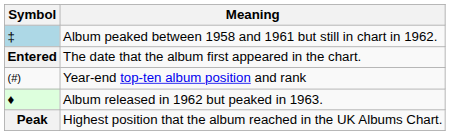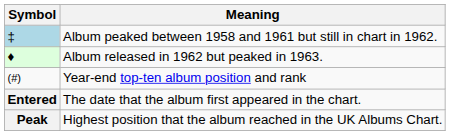 <table Class="wikitable">
 <tr>
 <th>Symbol</th>
 <th>Meaning</th>
 </tr>
 <tr>
 <td bgcolor=lightblue>‡</td>
 <td>Album peaked between 1958 and 1961 but still in chart in 1962.</td>
 </tr>
 <tr>
-<th>Entered</th>
-<td>The date that the album first appeared in the chart.</td>
+<td bgcolor=#DDFFDD>♦</td>
+<td>Album released in 1962 but peaked in 1963.</td>
 </tr>
 <tr>
 <td><small>(#)</small></td>
 <td>Year-end <a href='#'>top-ten album position</a> and rank</td>
 </tr>
 <tr>
-<td bgcolor=#DDFFDD>♦</td>
-<td>Album released in 1962 but peaked in 1963.</td>
+<th>Entered</th>
+<td>The date that the album first appeared in the chart.</td>
 </tr>
 <tr>
 <th>Peak</th>
 <td>Highest position that the album reached in the UK Albums Chart.</td>
 </tr>
 </table>
